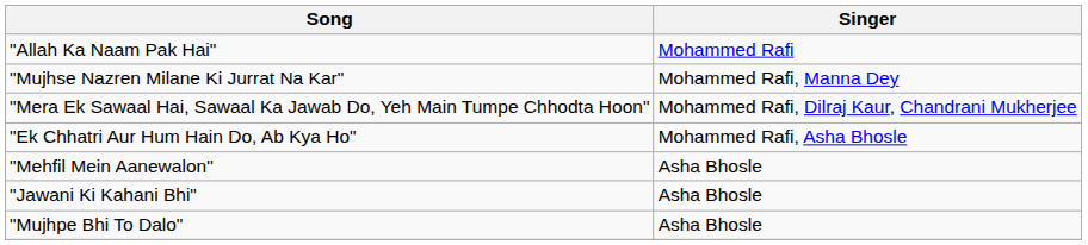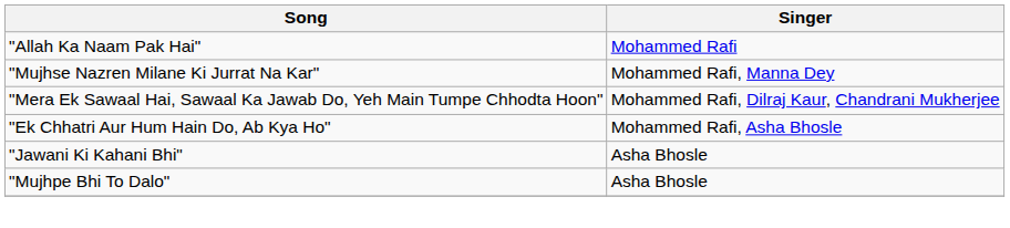 <table class="wikitable">
 <tr>
 <th>Song</th>
 <th>Singer</th>
 </tr>
 <tr>
 <td>"Allah Ka Naam Pak Hai"</td>
 <td><a href='#'>Mohammed Rafi</a></td>
 </tr>
 <tr>
 <td>"Mujhse Nazren Milane Ki Jurrat Na Kar"</td>
 <td>Mohammed Rafi, <a href='#'>Manna Dey</a></td>
 </tr>
 <tr>
 <td>"Mera Ek Sawaal Hai, Sawaal Ka Jawab Do, Yeh Main Tumpe Chhodta Hoon"</td>
 <td>Mohammed Rafi, <a href='#'>Dilraj Kaur</a>, <a href='#'>Chandrani Mukherjee</a></td>
 </tr>
 <tr>
 <td>"Ek Chhatri Aur Hum Hain Do, Ab Kya Ho"</td>
 <td>Mohammed Rafi, <a href='#'>Asha Bhosle</a></td>
 </tr>
 <tr>
-<td>"Mehfil Mein Aanewalon"</td>
-<td>Asha Bhosle</td>
-</tr>
-<tr>
 <td>"Jawani Ki Kahani Bhi"</td>
 <td>Asha Bhosle</td>
 </tr>
 <tr>
 <td>"Mujhpe Bhi To Dalo"</td>
 <td>Asha Bhosle</td>
 </tr>
 <tr>
 </tr>
 </table>
